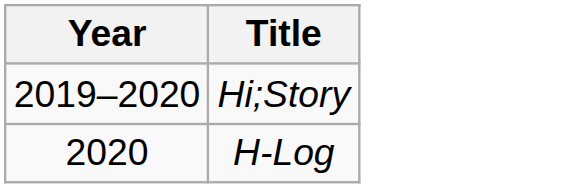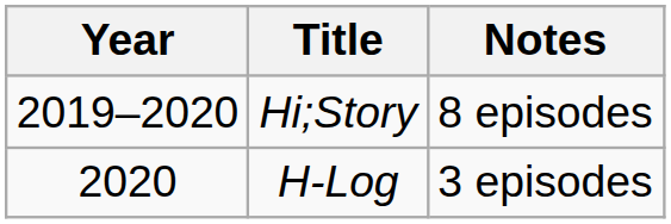 <table class="wikitable" style="text-align:center;">
 <tr>
 <th>Year</th>
 <th>Title</th>
+<th>Notes</th>
 </tr>
 <tr>
 <td>2019–2020</td>
 <td><em>Hi;Story</em></td>
+<td>8 episodes</td>
 </tr>
 <tr>
 <td>2020</td>
 <td><em>H-Log</em></td>
+<td>3 episodes</td>
 </tr>
 </table>
